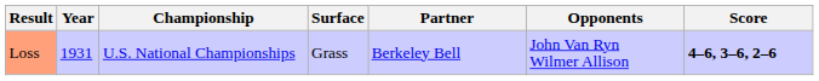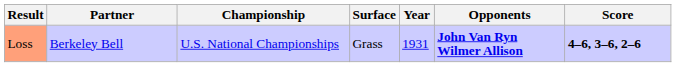 <table class="sortable wikitable">
 <tr>
 <th style="width:40px">Result</th>
-<th style="width:35px">Year</th>
+<th style="width:150px">Partner</th>
 <th style="width:200px">Championship</th>
 <th style="width:50px">Surface</th>
-<th style="width:150px">Partner</th>
+<th style="width:35px">Year</th>
 <th style="width:150px">Opponents</th>
 <th style="width:120px" class="unsortable">Score</th>
 </tr>
 <tr style="background:#ccf;">
 <td style="background:#ffa07a;">Loss</td>
-<td><a href='#'>1931</a></td>
+<td> <a href='#'>Berkeley Bell</a></td>
 <td><a href='#'>U.S. National Championships</a></td>
 <td>Grass</td>
-<td> <a href='#'>Berkeley Bell</a></td>
-<td> <a href='#'>John Van Ryn</a> <br>  <a href='#'>Wilmer Allison</a></td>
+<td><a href='#'>1931</a></td>
+<td><strong> <a href='#'>John Van Ryn</a> <br>  <a href='#'>Wilmer Allison</a></strong></td>
 <td><strong>4–6, 3–6, 2–6</strong></td>
 </tr>
 </table>
